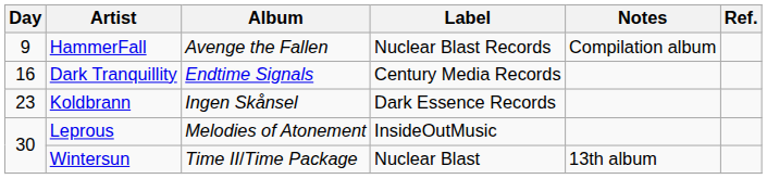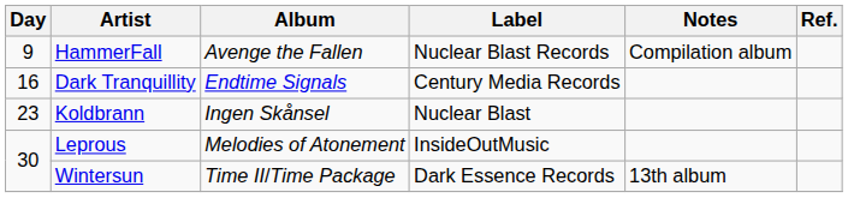 <table class="wikitable" id="table_August">
 <tr>
 <th>Day</th>
 <th>Artist</th>
 <th>Album</th>
 <th>Label</th>
 <th>Notes</th>
 <th>Ref.</th>
 </tr>
 <tr>
 <td style="text-align:center;" rowspan="1">9</td>
 <td><a href='#'>HammerFall</a></td>
 <td><em>Avenge the Fallen</em></td>
 <td>Nuclear Blast Records</td>
 <td>Compilation album</td>
 <td></td>
 </tr>
 <tr>
 <td style="text-align:center;" rowspan="1">16</td>
 <td><a href='#'>Dark Tranquillity</a></td>
 <td><em><a href='#'>Endtime Signals</a></em></td>
 <td>Century Media Records</td>
 <td></td>
 <td></td>
 </tr>
 <tr>
 <td style="text-align:center;" rowspan="1">23</td>
 <td><a href='#'>Koldbrann</a></td>
 <td><em>Ingen Skånsel</em></td>
-<td>Dark Essence Records</td>
+<td>Nuclear Blast</td>
 <td></td>
 <td></td>
 </tr>
 <tr>
 <td style="text-align:center;" rowspan="2">30</td>
 <td><a href='#'>Leprous</a></td>
 <td><em>Melodies of Atonement</em></td>
 <td>InsideOutMusic</td>
 <td></td>
 <td></td>
 </tr>
 <tr>
 <td><a href='#'>Wintersun</a></td>
 <td><em>Time II</em>/<em>Time Package</em></td>
-<td>Nuclear Blast</td>
+<td>Dark Essence Records</td>
 <td>13th album</td>
 <td></td>
 </tr>
 <tr>
 </tr>
 </table>
